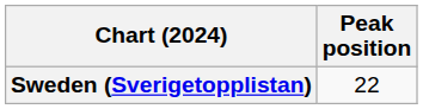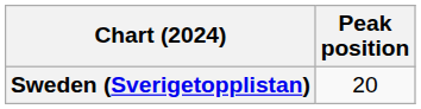 <table class="wikitable plainrowheaders" style="text-align:center">
 <tr>
 <th scope="col">Chart (2024)</th>
 <th scope="col">Peak<br>position</th>
 </tr>
 <tr>
 <th scope="row">Sweden (<a href='#'>Sverigetopplistan</a>)</th>
-<td>22</td>
+<td>20</td>
 </tr>
 </table>
